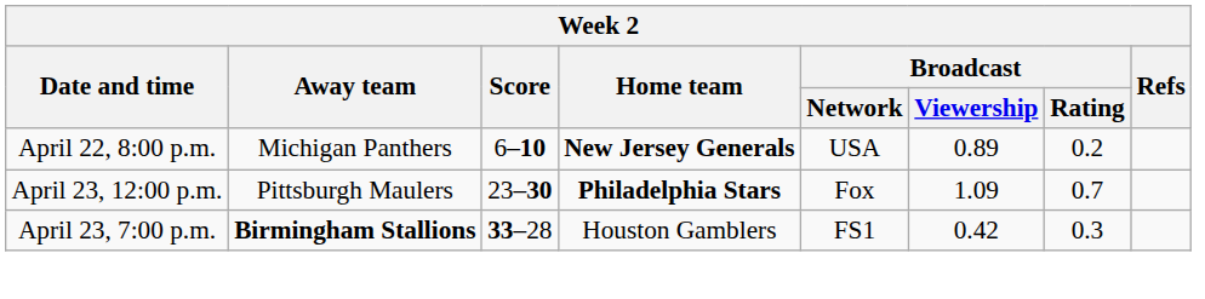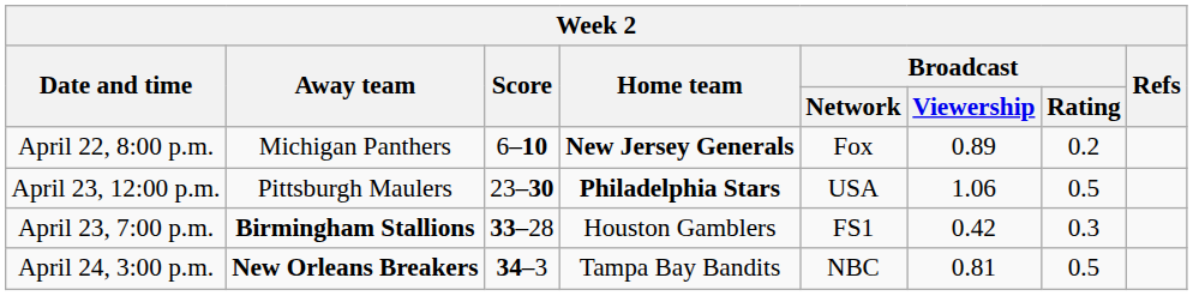 <table class="wikitable" style="text-align:center;">
 <tr>
 <th colspan="8">Week 2</th>
 </tr>
 <tr>
 <th rowspan="2">Date and time</th>
 <th rowspan="2">Away team</th>
 <th rowspan="2">Score</th>
 <th rowspan="2">Home team</th>
 <th colspan="3">Broadcast</th>
 <th rowspan="2">Refs</th>
 </tr>
 <tr>
 <th>Network</th>
 <th><a href='#'>Viewership</a><br></th>
 <th>Rating<br></th>
 </tr>
 <tr>
 <td>April 22, 8:00 p.m.</td>
 <td>Michigan Panthers</td>
 <td>6–<strong>10</strong></td>
 <td><strong>New Jersey Generals</strong></td>
-<td>USA</td>
+<td>Fox</td>
 <td>0.89</td>
 <td>0.2</td>
 <td></td>
 </tr>
 <tr>
 <td>April 23, 12:00 p.m.</td>
 <td>Pittsburgh Maulers</td>
 <td>23–<strong>30</strong></td>
 <td><strong>Philadelphia Stars</strong></td>
-<td>Fox</td>
-<td>1.09</td>
-<td>0.7</td>
+<td>USA</td>
+<td>1.06</td>
+<td>0.5</td>
 <td></td>
 </tr>
 <tr>
 <td>April 23, 7:00 p.m.</td>
 <td><strong>Birmingham Stallions</strong></td>
 <td><strong>33</strong>–28</td>
 <td>Houston Gamblers</td>
 <td>FS1</td>
 <td>0.42</td>
 <td>0.3</td>
 <td></td>
 </tr>
+<tr>
+<td>April 24, 3:00 p.m.</td>
+<td><strong>New Orleans Breakers</strong></td>
+<td><strong>34</strong>–3</td>
+<td>Tampa Bay Bandits</td>
+<td>NBC</td>
+<td>0.81</td>
+<td>0.5</td>
+<td></td>
+</tr>
 </table>
